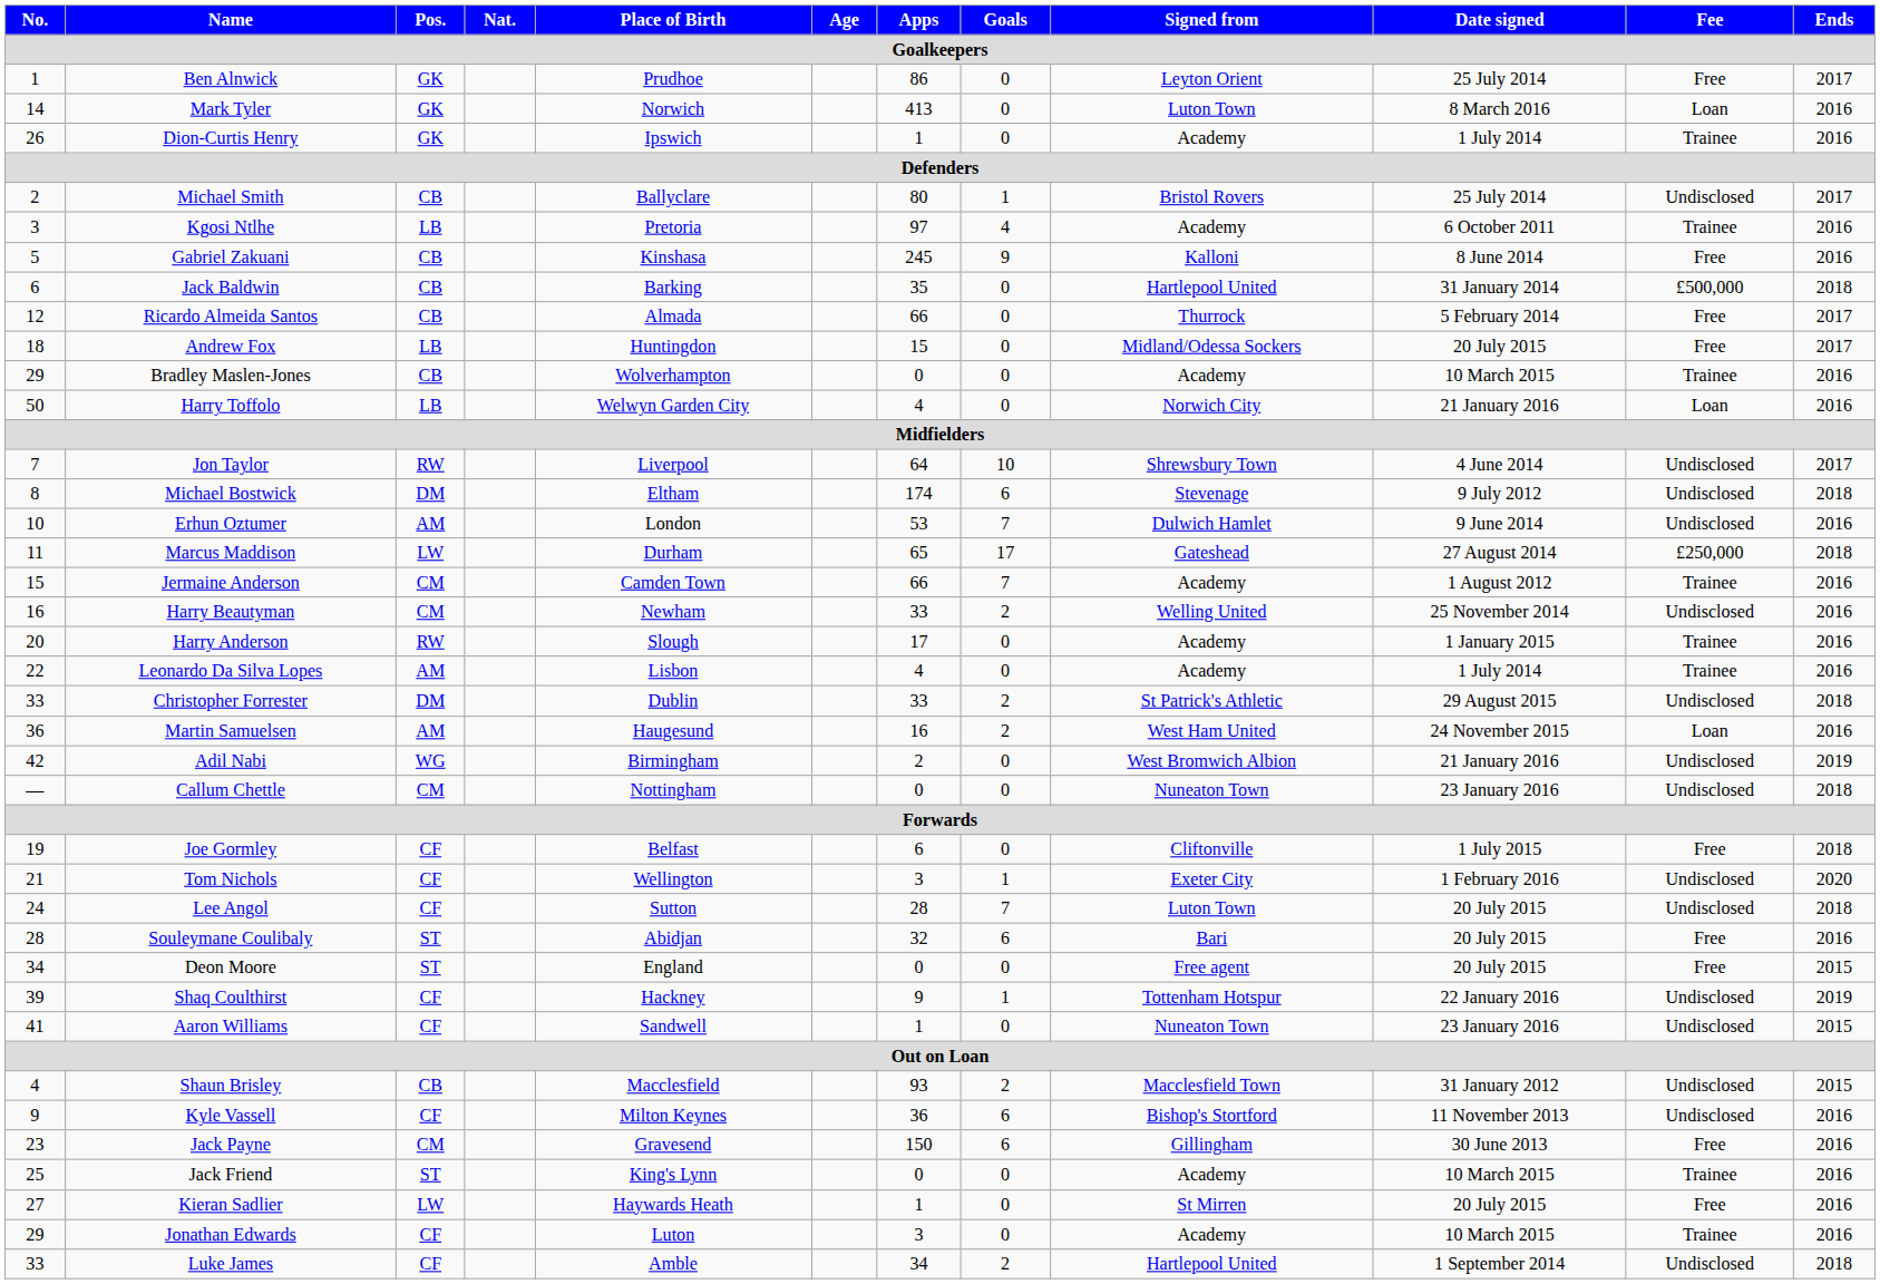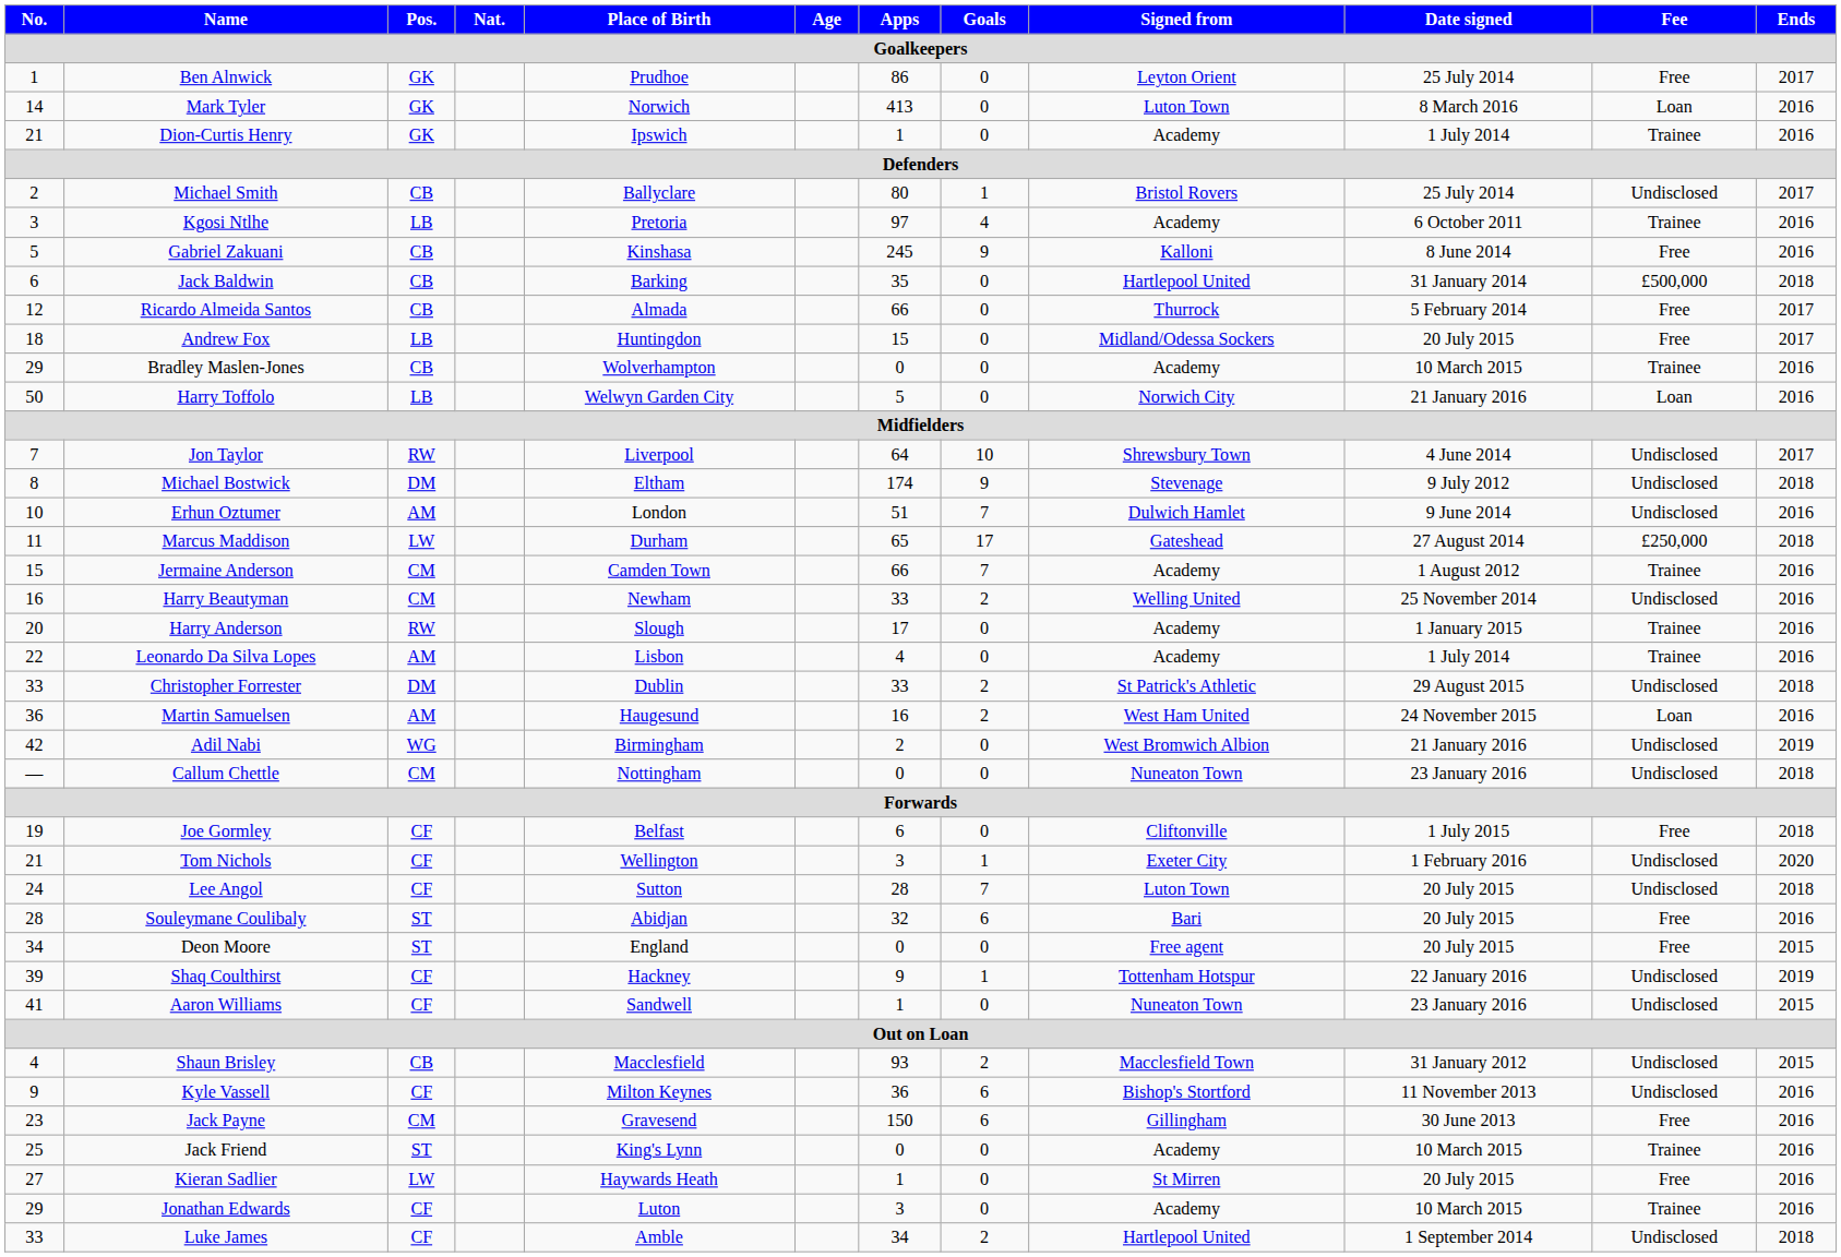 <table class="wikitable" style="text-align:center; font-size:95%; width:100%;">
 <tr>
 <th style="background:blue; color:white; text-align:center;">No.</th>
 <th style="background:blue; color:white; text-align:center;">Name</th>
 <th style="background:blue; color:white; text-align:center;">Pos.</th>
 <th style="background:blue; color:white; text-align:center;">Nat.</th>
 <th style="background:blue; color:white; text-align:center;">Place of Birth</th>
 <th style="background:blue; color:white; text-align:center;">Age</th>
 <th style="background:blue; color:white; text-align:center;">Apps</th>
 <th style="background:blue; color:white; text-align:center;">Goals</th>
 <th style="background:blue; color:white; text-align:center;">Signed from</th>
 <th style="background:blue; color:white; text-align:center;">Date signed</th>
 <th style="background:blue; color:white; text-align:center;">Fee</th>
 <th style="background:blue; color:white; text-align:center;">Ends</th>
 </tr>
 <tr>
 <th colspan="14" style="background:#dcdcdc; text-align:center;">Goalkeepers</th>
 </tr>
 <tr>
 <td>1</td>
 <td><a href='#'>Ben Alnwick</a></td>
 <td><a href='#'>GK</a></td>
 <td></td>
 <td><a href='#'>Prudhoe</a></td>
 <td></td>
 <td>86</td>
 <td>0</td>
 <td><a href='#'>Leyton Orient</a></td>
 <td>25 July 2014</td>
 <td>Free</td>
 <td>2017</td>
 </tr>
 <tr>
 <td>14</td>
 <td><a href='#'>Mark Tyler</a></td>
 <td><a href='#'>GK</a></td>
 <td></td>
 <td><a href='#'>Norwich</a></td>
 <td></td>
 <td>413</td>
 <td>0</td>
 <td><a href='#'>Luton Town</a></td>
 <td>8 March 2016</td>
 <td>Loan</td>
 <td>2016</td>
 </tr>
 <tr>
-<td>26</td>
+<td>21</td>
 <td><a href='#'>Dion-Curtis Henry</a></td>
 <td><a href='#'>GK</a></td>
 <td></td>
 <td><a href='#'>Ipswich</a></td>
 <td></td>
 <td>1</td>
 <td>0</td>
 <td>Academy</td>
 <td>1 July 2014</td>
 <td>Trainee</td>
 <td>2016</td>
 </tr>
 <tr>
 <th colspan="14" style="background:#dcdcdc; text-align:center;">Defenders</th>
 </tr>
 <tr>
 <td>2</td>
 <td><a href='#'>Michael Smith</a></td>
 <td><a href='#'>CB</a></td>
 <td></td>
 <td><a href='#'>Ballyclare</a></td>
 <td></td>
 <td>80</td>
 <td>1</td>
 <td><a href='#'>Bristol Rovers</a></td>
 <td>25 July 2014</td>
 <td>Undisclosed</td>
 <td>2017</td>
 </tr>
 <tr>
 <td>3</td>
 <td><a href='#'>Kgosi Ntlhe</a></td>
 <td><a href='#'>LB</a></td>
 <td></td>
 <td><a href='#'>Pretoria</a></td>
 <td></td>
 <td>97</td>
 <td>4</td>
 <td>Academy</td>
 <td>6 October 2011</td>
 <td>Trainee</td>
 <td>2016</td>
 </tr>
 <tr>
 <td>5</td>
 <td><a href='#'>Gabriel Zakuani</a></td>
 <td><a href='#'>CB</a></td>
 <td></td>
 <td><a href='#'>Kinshasa</a></td>
 <td></td>
 <td>245</td>
 <td>9</td>
 <td><a href='#'>Kalloni</a></td>
 <td>8 June 2014</td>
 <td>Free</td>
 <td>2016</td>
 </tr>
 <tr>
 <td>6</td>
 <td><a href='#'>Jack Baldwin</a></td>
 <td><a href='#'>CB</a></td>
 <td></td>
 <td><a href='#'>Barking</a></td>
 <td></td>
 <td>35</td>
 <td>0</td>
 <td><a href='#'>Hartlepool United</a></td>
 <td>31 January 2014</td>
 <td>£500,000</td>
 <td>2018</td>
 </tr>
 <tr>
 <td>12</td>
 <td><a href='#'>Ricardo Almeida Santos</a></td>
 <td><a href='#'>CB</a></td>
 <td></td>
 <td><a href='#'>Almada</a></td>
 <td></td>
 <td>66</td>
 <td>0</td>
 <td><a href='#'>Thurrock</a></td>
 <td>5 February 2014</td>
 <td>Free</td>
 <td>2017</td>
 </tr>
 <tr>
 <td>18</td>
 <td><a href='#'>Andrew Fox</a></td>
 <td><a href='#'>LB</a></td>
 <td></td>
 <td><a href='#'>Huntingdon</a></td>
 <td></td>
 <td>15</td>
 <td>0</td>
 <td><a href='#'>Midland/Odessa Sockers</a></td>
 <td>20 July 2015</td>
 <td>Free</td>
 <td>2017</td>
 </tr>
 <tr>
 <td>29</td>
 <td>Bradley Maslen-Jones</td>
 <td><a href='#'>CB</a></td>
 <td></td>
 <td><a href='#'>Wolverhampton</a></td>
 <td></td>
 <td>0</td>
 <td>0</td>
 <td>Academy</td>
 <td>10 March 2015</td>
 <td>Trainee</td>
 <td>2016</td>
 </tr>
 <tr>
 <td>50</td>
 <td><a href='#'>Harry Toffolo</a></td>
 <td><a href='#'>LB</a></td>
 <td></td>
 <td><a href='#'>Welwyn Garden City</a></td>
 <td></td>
-<td>4</td>
+<td>5</td>
 <td>0</td>
 <td><a href='#'>Norwich City</a></td>
 <td>21 January 2016</td>
 <td>Loan</td>
 <td>2016</td>
 </tr>
 <tr>
 <th colspan="14" style="background:#dcdcdc; text-align:center;">Midfielders</th>
 </tr>
 <tr>
 <td>7</td>
 <td><a href='#'>Jon Taylor</a></td>
 <td><a href='#'>RW</a></td>
 <td></td>
 <td><a href='#'>Liverpool</a></td>
 <td></td>
 <td>64</td>
 <td>10</td>
 <td><a href='#'>Shrewsbury Town</a></td>
 <td>4 June 2014</td>
 <td>Undisclosed</td>
 <td>2017</td>
 </tr>
 <tr>
 <td>8</td>
 <td><a href='#'>Michael Bostwick</a></td>
 <td><a href='#'>DM</a></td>
 <td></td>
 <td><a href='#'>Eltham</a></td>
 <td></td>
 <td>174</td>
-<td>6</td>
+<td>9</td>
 <td><a href='#'>Stevenage</a></td>
 <td>9 July 2012</td>
 <td>Undisclosed</td>
 <td>2018</td>
 </tr>
 <tr>
 <td>10</td>
 <td><a href='#'>Erhun Oztumer</a></td>
 <td><a href='#'>AM</a></td>
 <td></td>
 <td>London</td>
 <td></td>
-<td>53</td>
+<td>51</td>
 <td>7</td>
 <td><a href='#'>Dulwich Hamlet</a></td>
 <td>9 June 2014</td>
 <td>Undisclosed</td>
 <td>2016</td>
 </tr>
 <tr>
 <td>11</td>
 <td><a href='#'>Marcus Maddison</a></td>
 <td><a href='#'>LW</a></td>
 <td></td>
 <td><a href='#'>Durham</a></td>
 <td></td>
 <td>65</td>
 <td>17</td>
 <td><a href='#'>Gateshead</a></td>
 <td>27 August 2014</td>
 <td>£250,000</td>
 <td>2018</td>
 </tr>
 <tr>
 <td>15</td>
 <td><a href='#'>Jermaine Anderson</a></td>
 <td><a href='#'>CM</a></td>
 <td></td>
 <td><a href='#'>Camden Town</a></td>
 <td></td>
 <td>66</td>
 <td>7</td>
 <td>Academy</td>
 <td>1 August 2012</td>
 <td>Trainee</td>
 <td>2016</td>
 </tr>
 <tr>
 <td>16</td>
 <td><a href='#'>Harry Beautyman</a></td>
 <td><a href='#'>CM</a></td>
 <td></td>
 <td><a href='#'>Newham</a></td>
 <td></td>
 <td>33</td>
 <td>2</td>
 <td><a href='#'>Welling United</a></td>
 <td>25 November 2014</td>
 <td>Undisclosed</td>
 <td>2016</td>
 </tr>
 <tr>
 <td>20</td>
 <td><a href='#'>Harry Anderson</a></td>
 <td><a href='#'>RW</a></td>
 <td></td>
 <td><a href='#'>Slough</a></td>
 <td></td>
 <td>17</td>
 <td>0</td>
 <td>Academy</td>
 <td>1 January 2015</td>
 <td>Trainee</td>
 <td>2016</td>
 </tr>
 <tr>
 <td>22</td>
 <td><a href='#'>Leonardo Da Silva Lopes</a></td>
 <td><a href='#'>AM</a></td>
 <td></td>
 <td><a href='#'>Lisbon</a></td>
 <td></td>
 <td>4</td>
 <td>0</td>
 <td>Academy</td>
 <td>1 July 2014</td>
 <td>Trainee</td>
 <td>2016</td>
 </tr>
 <tr>
 <td>33</td>
 <td><a href='#'>Christopher Forrester</a></td>
 <td><a href='#'>DM</a></td>
 <td></td>
 <td><a href='#'>Dublin</a></td>
 <td></td>
 <td>33</td>
 <td>2</td>
 <td><a href='#'>St Patrick's Athletic</a></td>
 <td>29 August 2015</td>
 <td>Undisclosed</td>
 <td>2018</td>
 </tr>
 <tr>
 <td>36</td>
 <td><a href='#'>Martin Samuelsen</a></td>
 <td><a href='#'>AM</a></td>
 <td></td>
 <td><a href='#'>Haugesund</a></td>
 <td></td>
 <td>16</td>
 <td>2</td>
 <td><a href='#'>West Ham United</a></td>
 <td>24 November 2015</td>
 <td>Loan</td>
 <td>2016</td>
 </tr>
 <tr>
 <td>42</td>
 <td><a href='#'>Adil Nabi</a></td>
 <td><a href='#'>WG</a></td>
 <td></td>
 <td><a href='#'>Birmingham</a></td>
 <td></td>
 <td>2</td>
 <td>0</td>
 <td><a href='#'>West Bromwich Albion</a></td>
 <td>21 January 2016</td>
 <td>Undisclosed</td>
 <td>2019</td>
 </tr>
 <tr>
 <td>—</td>
 <td><a href='#'>Callum Chettle</a></td>
 <td><a href='#'>CM</a></td>
 <td></td>
 <td><a href='#'>Nottingham</a></td>
 <td></td>
 <td>0</td>
 <td>0</td>
 <td><a href='#'>Nuneaton Town</a></td>
 <td>23 January 2016</td>
 <td>Undisclosed</td>
 <td>2018</td>
 </tr>
 <tr>
 <th colspan="14" style="background:#dcdcdc; text-align:center;">Forwards</th>
 </tr>
 <tr>
 <td>19</td>
 <td><a href='#'>Joe Gormley</a></td>
 <td><a href='#'>CF</a></td>
 <td></td>
 <td><a href='#'>Belfast</a></td>
 <td></td>
 <td>6</td>
 <td>0</td>
 <td><a href='#'>Cliftonville</a></td>
 <td>1 July 2015</td>
 <td>Free</td>
 <td>2018</td>
 </tr>
 <tr>
 <td>21</td>
 <td><a href='#'>Tom Nichols</a></td>
 <td><a href='#'>CF</a></td>
 <td></td>
 <td><a href='#'>Wellington</a></td>
 <td></td>
 <td>3</td>
 <td>1</td>
 <td><a href='#'>Exeter City</a></td>
 <td>1 February 2016</td>
 <td>Undisclosed</td>
 <td>2020</td>
 </tr>
 <tr>
 <td>24</td>
 <td><a href='#'>Lee Angol</a></td>
 <td><a href='#'>CF</a></td>
 <td></td>
 <td><a href='#'>Sutton</a></td>
 <td></td>
 <td>28</td>
 <td>7</td>
 <td><a href='#'>Luton Town</a></td>
 <td>20 July 2015</td>
 <td>Undisclosed</td>
 <td>2018</td>
 </tr>
 <tr>
 <td>28</td>
 <td><a href='#'>Souleymane Coulibaly</a></td>
 <td><a href='#'>ST</a></td>
 <td></td>
 <td><a href='#'>Abidjan</a></td>
 <td></td>
 <td>32</td>
 <td>6</td>
 <td><a href='#'>Bari</a></td>
 <td>20 July 2015</td>
 <td>Free</td>
 <td>2016</td>
 </tr>
 <tr>
 <td>34</td>
 <td>Deon Moore</td>
 <td><a href='#'>ST</a></td>
 <td></td>
 <td>England</td>
 <td></td>
 <td>0</td>
 <td>0</td>
 <td><a href='#'>Free agent</a></td>
 <td>20 July 2015</td>
 <td>Free</td>
 <td>2015</td>
 </tr>
 <tr>
 <td>39</td>
 <td><a href='#'>Shaq Coulthirst</a></td>
 <td><a href='#'>CF</a></td>
 <td></td>
 <td><a href='#'>Hackney</a></td>
 <td></td>
 <td>9</td>
 <td>1</td>
 <td><a href='#'>Tottenham Hotspur</a></td>
 <td>22 January 2016</td>
 <td>Undisclosed</td>
 <td>2019</td>
 </tr>
 <tr>
 <td>41</td>
 <td><a href='#'>Aaron Williams</a></td>
 <td><a href='#'>CF</a></td>
 <td></td>
 <td><a href='#'>Sandwell</a></td>
 <td></td>
 <td>1</td>
 <td>0</td>
 <td><a href='#'>Nuneaton Town</a></td>
 <td>23 January 2016</td>
 <td>Undisclosed</td>
 <td>2015</td>
 </tr>
 <tr>
 <th colspan="14" style="background:#dcdcdc; text-align:center;">Out on Loan</th>
 </tr>
 <tr>
 <td>4</td>
 <td><a href='#'>Shaun Brisley</a></td>
 <td><a href='#'>CB</a></td>
 <td></td>
 <td><a href='#'>Macclesfield</a></td>
 <td></td>
 <td>93</td>
 <td>2</td>
 <td><a href='#'>Macclesfield Town</a></td>
 <td>31 January 2012</td>
 <td>Undisclosed</td>
 <td>2015</td>
 </tr>
 <tr>
 <td>9</td>
 <td><a href='#'>Kyle Vassell</a></td>
 <td><a href='#'>CF</a></td>
 <td></td>
 <td><a href='#'>Milton Keynes</a></td>
 <td></td>
 <td>36</td>
 <td>6</td>
 <td><a href='#'>Bishop's Stortford</a></td>
 <td>11 November 2013</td>
 <td>Undisclosed</td>
 <td>2016</td>
 </tr>
 <tr>
 <td>23</td>
 <td><a href='#'>Jack Payne</a></td>
 <td><a href='#'>CM</a></td>
 <td></td>
 <td><a href='#'>Gravesend</a></td>
 <td></td>
 <td>150</td>
 <td>6</td>
 <td><a href='#'>Gillingham</a></td>
 <td>30 June 2013</td>
 <td>Free</td>
 <td>2016</td>
 </tr>
 <tr>
 <td>25</td>
 <td>Jack Friend</td>
 <td><a href='#'>ST</a></td>
 <td></td>
 <td><a href='#'>King's Lynn</a></td>
 <td></td>
 <td>0</td>
 <td>0</td>
 <td>Academy</td>
 <td>10 March 2015</td>
 <td>Trainee</td>
 <td>2016</td>
 </tr>
 <tr>
 <td>27</td>
 <td><a href='#'>Kieran Sadlier</a></td>
 <td><a href='#'>LW</a></td>
 <td></td>
 <td><a href='#'>Haywards Heath</a></td>
 <td></td>
 <td>1</td>
 <td>0</td>
 <td><a href='#'>St Mirren</a></td>
 <td>20 July 2015</td>
 <td>Free</td>
 <td>2016</td>
 </tr>
 <tr>
 <td>29</td>
 <td><a href='#'>Jonathan Edwards</a></td>
 <td><a href='#'>CF</a></td>
 <td></td>
 <td><a href='#'>Luton</a></td>
 <td></td>
 <td>3</td>
 <td>0</td>
 <td>Academy</td>
 <td>10 March 2015</td>
 <td>Trainee</td>
 <td>2016</td>
 </tr>
 <tr>
 <td>33</td>
 <td><a href='#'>Luke James</a></td>
 <td><a href='#'>CF</a></td>
 <td></td>
 <td><a href='#'>Amble</a></td>
 <td></td>
 <td>34</td>
 <td>2</td>
 <td><a href='#'>Hartlepool United</a></td>
 <td>1 September 2014</td>
 <td>Undisclosed</td>
 <td>2018</td>
 </tr>
 </table>
